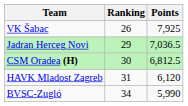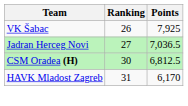 <table class="wikitable">
 <tr>
 <th>Team</th>
 <th>Ranking</th>
 <th>Points</th>
 </tr>
 <tr>
 <td> <a href='#'>VK Šabac</a></td>
 <td align=center>26</td>
 <td align=right>7,925</td>
 </tr>
 <tr bgcolor=#BBF3BB>
 <td> <a href='#'>Jadran Herceg Novi</a></td>
-<td align=center>29</td>
+<td align=center>27</td>
 <td align=right>7,036.5</td>
 </tr>
 <tr bgcolor=#BBF3BB>
 <td> <a href='#'>CSM Oradea</a> <strong>(H)</strong></td>
 <td align=center>30</td>
 <td align=right>6,812.5</td>
 </tr>
 <tr>
 <td> <a href='#'>HAVK Mladost Zagreb</a></td>
 <td align=center>31</td>
-<td align=right>6,120</td>
-</tr>
-<tr>
-<td> <a href='#'>BVSC-Zugló</a></td>
-<td align=center>34</td>
-<td align=right>5,990</td>
+<td align=right>6,170</td>
 </tr>
 </table>
